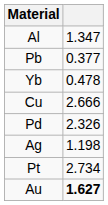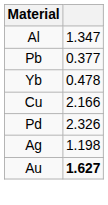 <table class="wikitable" style= "text-align:center">
 <tr>
 <th>Material</th>
 <th></th>
 </tr>
 <tr>
 <td>Al</td>
 <td>1.347</td>
 </tr>
 <tr>
 <td>Pb</td>
 <td>0.377</td>
 </tr>
 <tr>
 <td>Yb</td>
 <td>0.478</td>
 </tr>
 <tr>
 <td>Cu</td>
-<td>2.666</td>
+<td>2.166</td>
 </tr>
 <tr>
 <td>Pd</td>
 <td>2.326</td>
 </tr>
 <tr>
 <td>Ag</td>
 <td>1.198</td>
 </tr>
 <tr>
-<td>Pt</td>
-<td>2.734</td>
-</tr>
-<tr>
 <td>Au</td>
 <td><strong>1.627</strong></td>
 </tr>
 </table>
